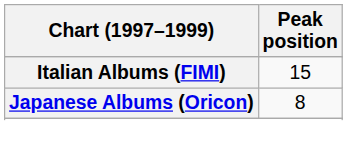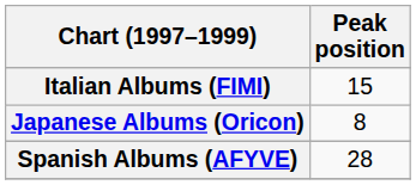 <table class="wikitable sortable plainrowheaders" style="text-align:center">
 <tr>
 <th scope="col">Chart (1997–1999)</th>
 <th scope="col">Peak<br> position</th>
 </tr>
 <tr>
 </tr>
 <tr>
 </tr>
 <tr>
 </tr>
 <tr>
 </tr>
 <tr>
 </tr>
 <tr>
 </tr>
 <tr>
 </tr>
 <tr>
 <th scope="row">Italian Albums (<a href='#'>FIMI</a>)</th>
 <td>15</td>
 </tr>
 <tr>
 <th scope="row"><a href='#'>Japanese Albums</a> (<a href='#'>Oricon</a>)</th>
 <td style="text-align:center;">8</td>
 </tr>
 <tr>
 </tr>
 <tr>
 </tr>
 <tr>
+<th scope="row">Spanish Albums (<a href='#'>AFYVE</a>)</th>
+<td align="center">28</td>
+</tr>
+<tr>
 </tr>
 <tr>
 </tr>
 <tr>
 </tr>
 <tr>
 </tr>
 </table>
